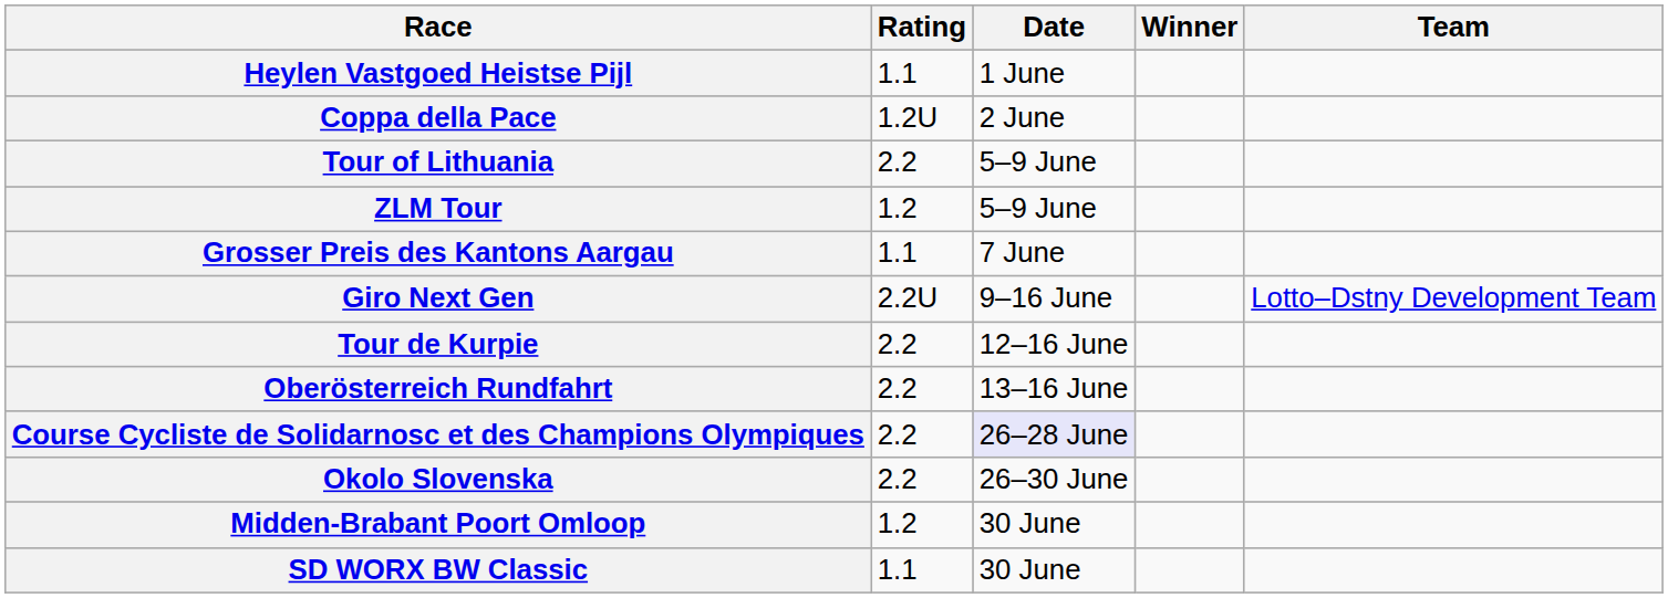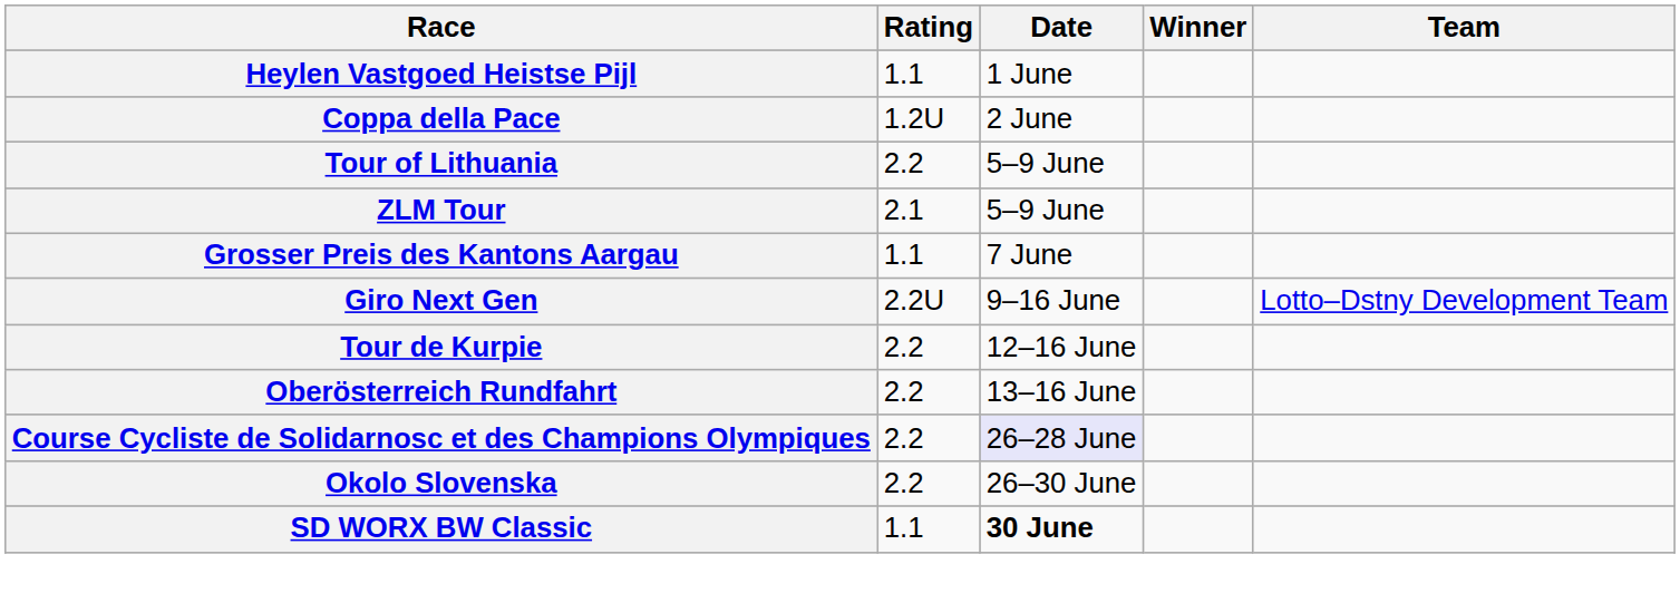 <table class="wikitable plainrowheaders">
 <tr>
 <th scope="col">Race</th>
 <th scope="col">Rating</th>
 <th scope="col">Date</th>
 <th scope="col">Winner</th>
 <th scope="col">Team</th>
 </tr>
 <tr>
 <th scope="row"> <a href='#'>Heylen Vastgoed Heistse Pijl</a></th>
 <td>1.1</td>
 <td>1 June</td>
 <td></td>
 <td></td>
 </tr>
 <tr>
 <th scope="row"> <a href='#'>Coppa della Pace</a></th>
 <td>1.2U</td>
 <td>2 June</td>
 <td></td>
 <td></td>
 </tr>
 <tr>
 <th scope="row"> <a href='#'>Tour of Lithuania</a></th>
 <td>2.2</td>
 <td>5–9 June</td>
 <td></td>
 <td></td>
 </tr>
 <tr>
 <th scope="row"> <a href='#'>ZLM Tour</a></th>
-<td>1.2</td>
+<td>2.1</td>
 <td>5–9 June</td>
 <td></td>
 <td></td>
 </tr>
 <tr>
 <th scope="row"> <a href='#'>Grosser Preis des Kantons Aargau</a></th>
 <td>1.1</td>
 <td>7 June</td>
 <td></td>
 <td></td>
 </tr>
 <tr>
 <th scope="row"> <a href='#'>Giro Next Gen</a></th>
 <td>2.2U</td>
 <td>9–16 June</td>
 <td></td>
 <td><a href='#'>Lotto–Dstny Development Team</a></td>
 </tr>
 <tr>
 <th scope="row"> <a href='#'>Tour de Kurpie</a></th>
 <td>2.2</td>
 <td>12–16 June</td>
 <td></td>
 <td></td>
 </tr>
 <tr>
 <th scope="row"> <a href='#'>Oberösterreich Rundfahrt</a></th>
 <td>2.2</td>
 <td>13–16 June</td>
 <td></td>
 <td></td>
 </tr>
 <tr>
 <th scope="row"> <a href='#'>Course Cycliste de Solidarnosc et des Champions Olympiques</a></th>
 <td>2.2</td>
 <td style="background: lavender;">26–28 June</td>
 <td></td>
 <td></td>
 </tr>
 <tr>
 <th scope="row"> <a href='#'>Okolo Slovenska</a></th>
 <td>2.2</td>
 <td>26–30 June</td>
 <td></td>
 <td></td>
 </tr>
 <tr>
-<th scope="row"> <a href='#'>Midden-Brabant Poort Omloop</a></th>
-<td>1.2</td>
-<td>30 June</td>
-<td></td>
-<td></td>
-</tr>
-<tr>
 <th scope="row"> <a href='#'>SD WORX BW Classic</a></th>
 <td>1.1</td>
-<td>30 June</td>
+<td><strong>30 June</strong></td>
 <td></td>
 <td></td>
 </tr>
 </table>
